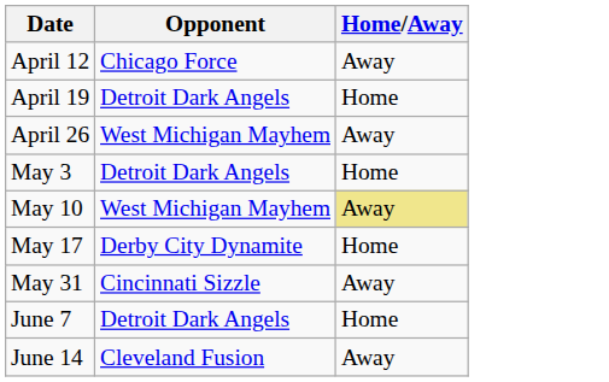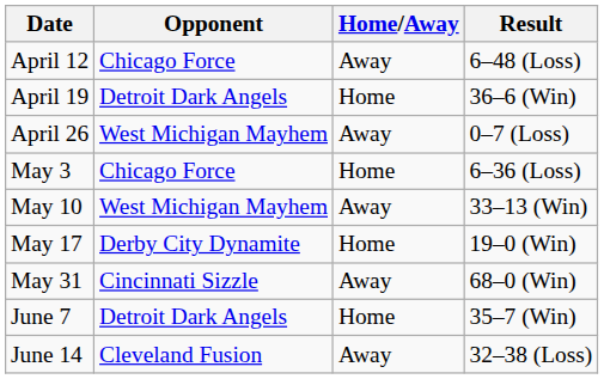 <table class="wikitable">
 <tr>
 <th>Date</th>
 <th>Opponent</th>
 <th><a href='#'>Home</a>/<a href='#'>Away</a></th>
+<th>Result</th>
 </tr>
 <tr>
 <td>April 12</td>
 <td><a href='#'>Chicago Force</a></td>
 <td>Away</td>
+<td>6–48 (Loss)</td>
 </tr>
 <tr>
 <td>April 19</td>
 <td><a href='#'>Detroit Dark Angels</a></td>
 <td>Home</td>
+<td>36–6 (Win)</td>
 </tr>
 <tr>
 <td>April 26</td>
 <td><a href='#'>West Michigan Mayhem</a></td>
 <td>Away</td>
+<td>0–7 (Loss)</td>
 </tr>
 <tr>
 <td>May 3</td>
-<td><a href='#'>Detroit Dark Angels</a></td>
+<td><a href='#'>Chicago Force</a></td>
 <td>Home</td>
+<td>6–36 (Loss)</td>
 </tr>
 <tr>
 <td>May 10</td>
 <td><a href='#'>West Michigan Mayhem</a></td>
-<td style="background: khaki;">Away</td>
+<td>Away</td>
+<td>33–13 (Win)</td>
 </tr>
 <tr>
 <td>May 17</td>
 <td><a href='#'>Derby City Dynamite</a></td>
 <td>Home</td>
+<td>19–0 (Win)</td>
 </tr>
 <tr>
 <td>May 31</td>
 <td><a href='#'>Cincinnati Sizzle</a></td>
 <td>Away</td>
+<td>68–0 (Win)</td>
 </tr>
 <tr>
 <td>June 7</td>
 <td><a href='#'>Detroit Dark Angels</a></td>
 <td>Home</td>
+<td>35–7 (Win)</td>
 </tr>
 <tr>
 <td>June 14</td>
 <td><a href='#'>Cleveland Fusion</a></td>
 <td>Away</td>
+<td>32–38 (Loss)</td>
 </tr>
 </table>
